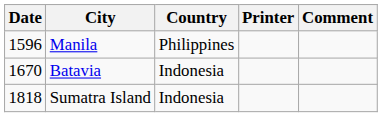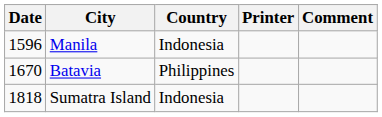 <table class="wikitable">
 <tr>
 <th>Date</th>
 <th>City</th>
 <th>Country</th>
 <th>Printer</th>
 <th>Comment</th>
 </tr>
 <tr>
 <td>1596</td>
 <td><a href='#'>Manila</a></td>
-<td>Philippines</td>
+<td>Indonesia</td>
 <td></td>
 <td></td>
 </tr>
 <tr>
 <td>1670</td>
 <td><a href='#'>Batavia</a></td>
-<td>Indonesia</td>
+<td>Philippines</td>
 <td></td>
 <td></td>
 </tr>
 <tr>
 <td>1818</td>
 <td>Sumatra Island</td>
 <td>Indonesia</td>
 <td></td>
 <td></td>
 </tr>
 </table>
